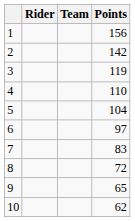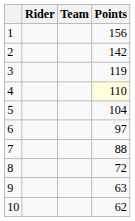 <table class="wikitable">
 <tr>
 <th></th>
 <th>Rider</th>
 <th>Team</th>
 <th>Points</th>
 </tr>
 <tr>
 <td>1</td>
 <td> </td>
 <td></td>
 <td align=right>156</td>
 </tr>
 <tr>
 <td>2</td>
 <td></td>
 <td></td>
 <td align=right>142</td>
 </tr>
 <tr>
 <td>3</td>
 <td> </td>
 <td></td>
 <td align=right>119</td>
 </tr>
 <tr>
 <td>4</td>
 <td></td>
 <td></td>
-<td align=right>110</td>
+<td align=right style="background: lightyellow;">110</td>
 </tr>
 <tr>
 <td>5</td>
 <td></td>
 <td></td>
 <td align=right>104</td>
 </tr>
 <tr>
 <td>6</td>
 <td></td>
 <td></td>
 <td align=right>97</td>
 </tr>
 <tr>
 <td>7</td>
 <td></td>
 <td></td>
-<td align=right>83</td>
+<td align=right>88</td>
 </tr>
 <tr>
 <td>8</td>
 <td> </td>
 <td></td>
 <td align=right>72</td>
 </tr>
 <tr>
 <td>9</td>
 <td></td>
 <td></td>
-<td style="text-align:right;">65</td>
+<td style="text-align:right;">63</td>
 </tr>
 <tr>
 <td>10</td>
 <td></td>
 <td></td>
 <td style="text-align:right;">62</td>
 </tr>
 </table>
